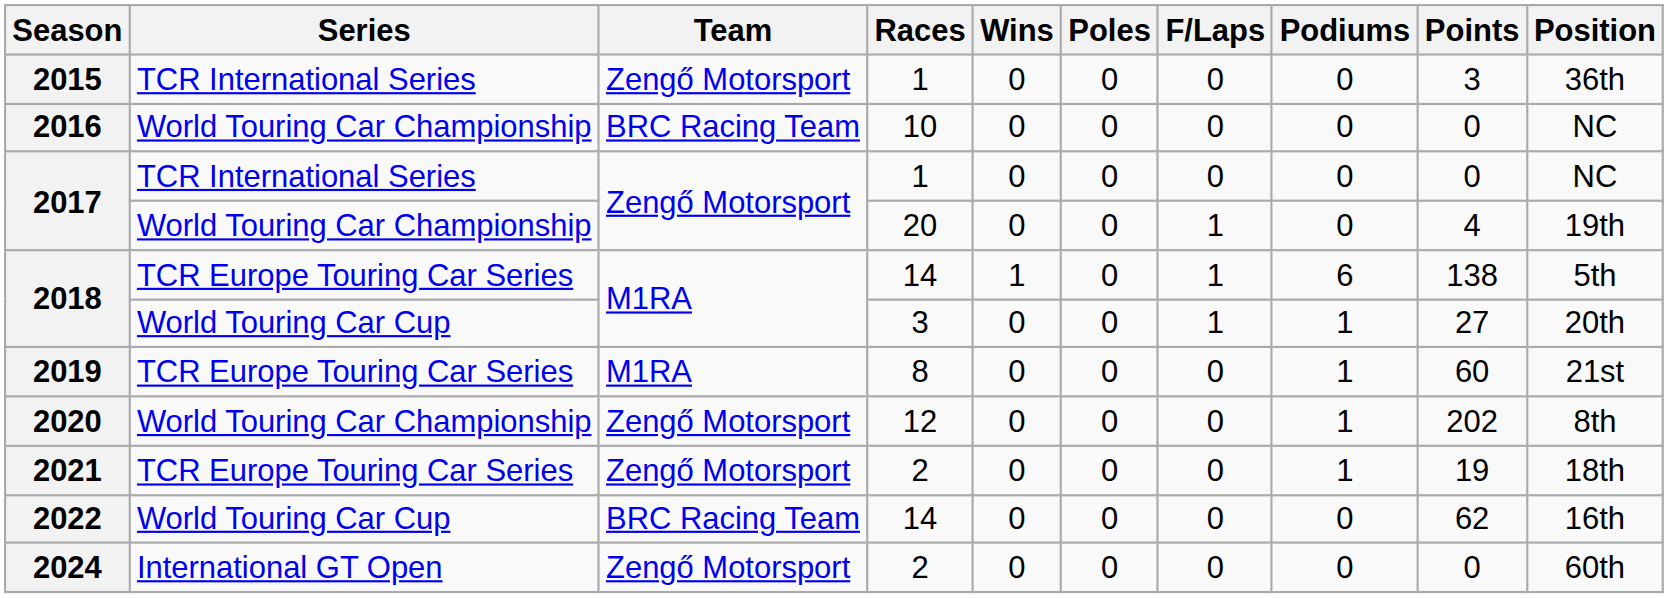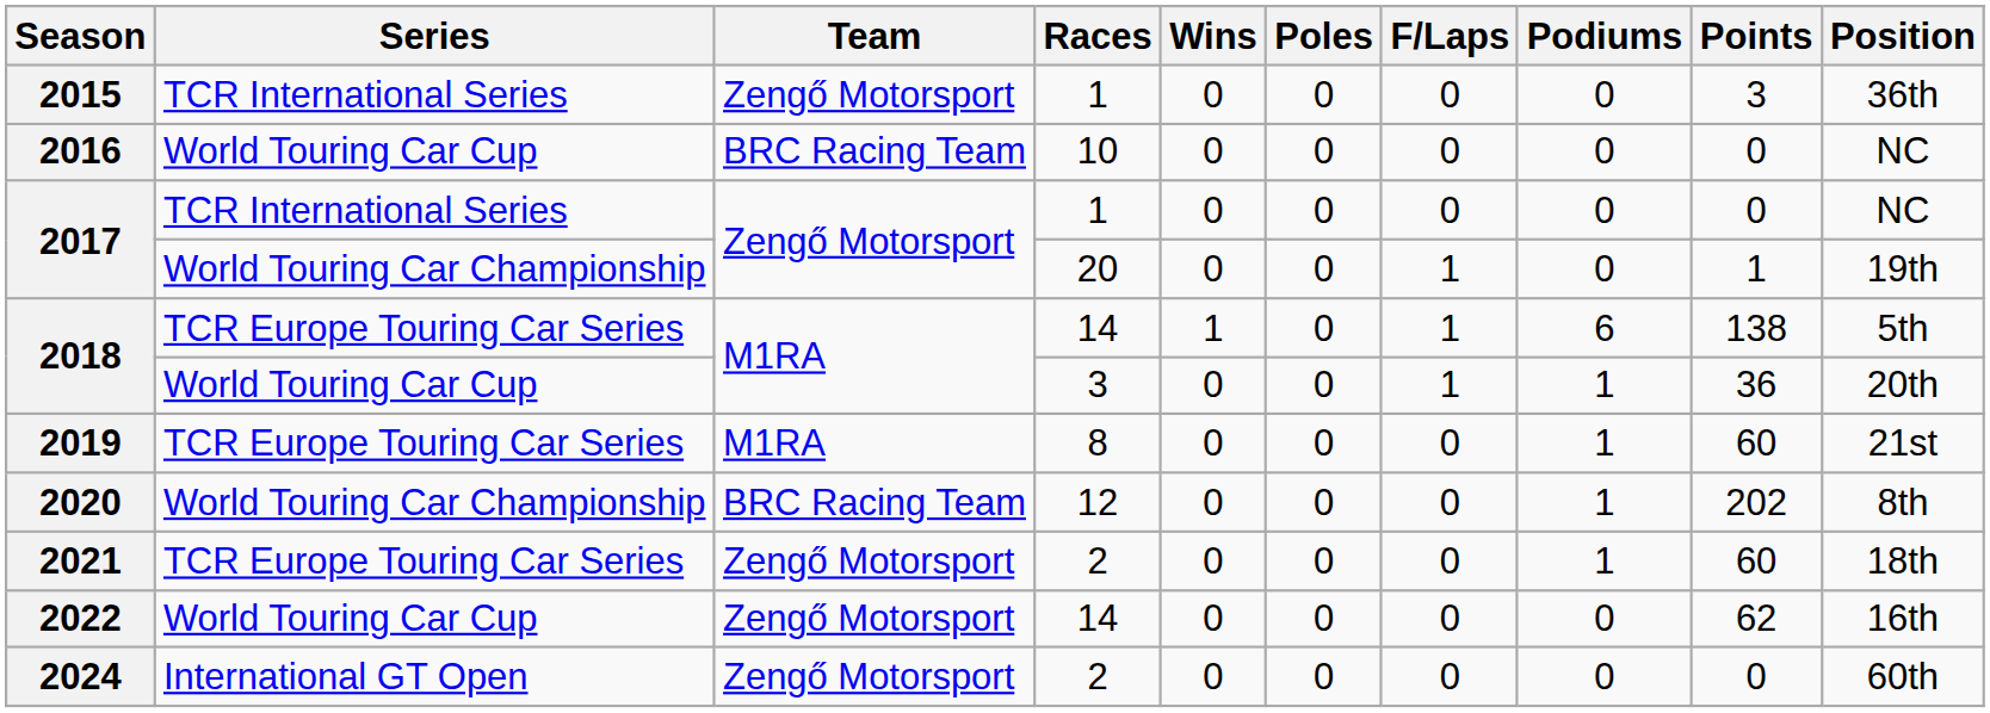 <table class="wikitable" style="font-size: 90%; text-align:center">
 <tr>
 <th>Season</th>
 <th>Series</th>
 <th>Team</th>
 <th>Races</th>
 <th>Wins</th>
 <th>Poles</th>
 <th>F/Laps</th>
 <th>Podiums</th>
 <th>Points</th>
 <th>Position</th>
 </tr>
 <tr>
 <th>2015</th>
 <td align=left><a href='#'>TCR International Series</a></td>
 <td align=left><a href='#'>Zengő Motorsport</a></td>
 <td>1</td>
 <td>0</td>
 <td>0</td>
 <td>0</td>
 <td>0</td>
 <td>3</td>
 <td>36th</td>
 </tr>
 <tr>
 <th>2016</th>
-<td align=left><a href='#'>World Touring Car Championship</a></td>
+<td align=left><a href='#'>World Touring Car Cup</a></td>
 <td align=left><a href='#'>BRC Racing Team</a></td>
 <td>10</td>
 <td>0</td>
 <td>0</td>
 <td>0</td>
 <td>0</td>
 <td>0</td>
 <td>NC</td>
 </tr>
 <tr>
 <th rowspan="2">2017</th>
 <td align=left><a href='#'>TCR International Series</a></td>
 <td rowspan="2" align=left><a href='#'>Zengő Motorsport</a></td>
 <td>1</td>
 <td>0</td>
 <td>0</td>
 <td>0</td>
 <td>0</td>
 <td>0</td>
 <td>NC</td>
 </tr>
 <tr>
 <td align=left><a href='#'>World Touring Car Championship</a></td>
 <td>20</td>
 <td>0</td>
 <td>0</td>
 <td>1</td>
 <td>0</td>
-<td>4</td>
+<td>1</td>
 <td>19th</td>
 </tr>
 <tr>
 <th rowspan="2">2018</th>
 <td align=left><a href='#'>TCR Europe Touring Car Series</a></td>
 <td rowspan="2" align=left><a href='#'>M1RA</a></td>
 <td>14</td>
 <td>1</td>
 <td>0</td>
 <td>1</td>
 <td>6</td>
 <td>138</td>
 <td>5th</td>
 </tr>
 <tr>
 <td align=left><a href='#'>World Touring Car Cup</a></td>
 <td>3</td>
 <td>0</td>
 <td>0</td>
 <td>1</td>
 <td>1</td>
-<td>27</td>
+<td>36</td>
 <td>20th</td>
 </tr>
 <tr>
 <th>2019</th>
 <td align=left><a href='#'>TCR Europe Touring Car Series</a></td>
 <td align=left><a href='#'>M1RA</a></td>
 <td>8</td>
 <td>0</td>
 <td>0</td>
 <td>0</td>
 <td>1</td>
 <td>60</td>
 <td>21st</td>
 </tr>
 <tr>
 <th>2020</th>
 <td align=left><a href='#'>World Touring Car Championship</a></td>
-<td align=left><a href='#'>Zengő Motorsport</a></td>
+<td align=left><a href='#'>BRC Racing Team</a></td>
 <td>12</td>
 <td>0</td>
 <td>0</td>
 <td>0</td>
 <td>1</td>
 <td>202</td>
 <td>8th</td>
 </tr>
 <tr>
 <th>2021</th>
 <td align=left><a href='#'>TCR Europe Touring Car Series</a></td>
 <td align=left><a href='#'>Zengő Motorsport</a></td>
 <td>2</td>
 <td>0</td>
 <td>0</td>
 <td>0</td>
 <td>1</td>
-<td>19</td>
+<td>60</td>
 <td>18th</td>
 </tr>
 <tr>
 <th>2022</th>
 <td align=left><a href='#'>World Touring Car Cup</a></td>
-<td align=left><a href='#'>BRC Racing Team</a></td>
+<td align=left><a href='#'>Zengő Motorsport</a></td>
 <td>14</td>
 <td>0</td>
 <td>0</td>
 <td>0</td>
 <td>0</td>
 <td>62</td>
 <td>16th</td>
 </tr>
 <tr>
 <th>2024</th>
 <td align=left><a href='#'>International GT Open</a></td>
 <td align=left><a href='#'>Zengő Motorsport</a></td>
 <td>2</td>
 <td>0</td>
 <td>0</td>
 <td>0</td>
 <td>0</td>
 <td>0</td>
 <td>60th</td>
 </tr>
 </table>
